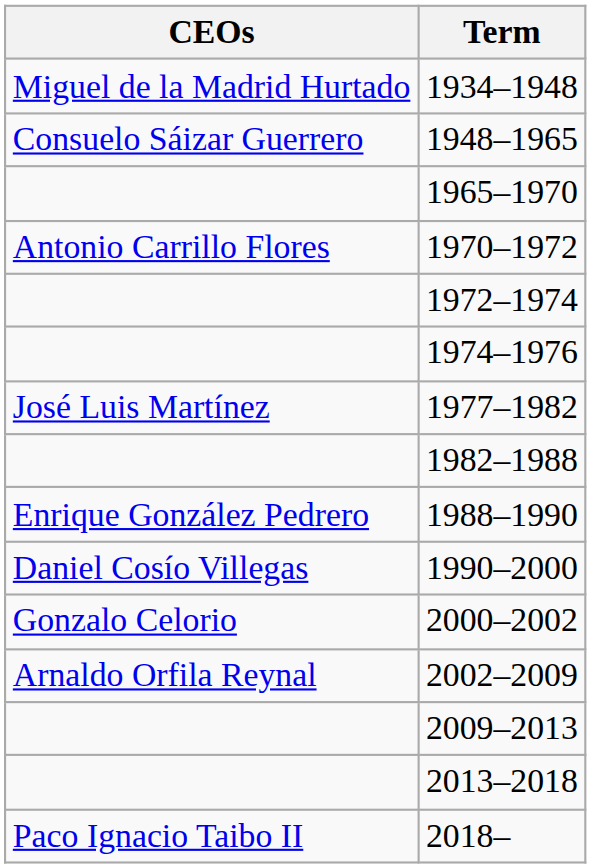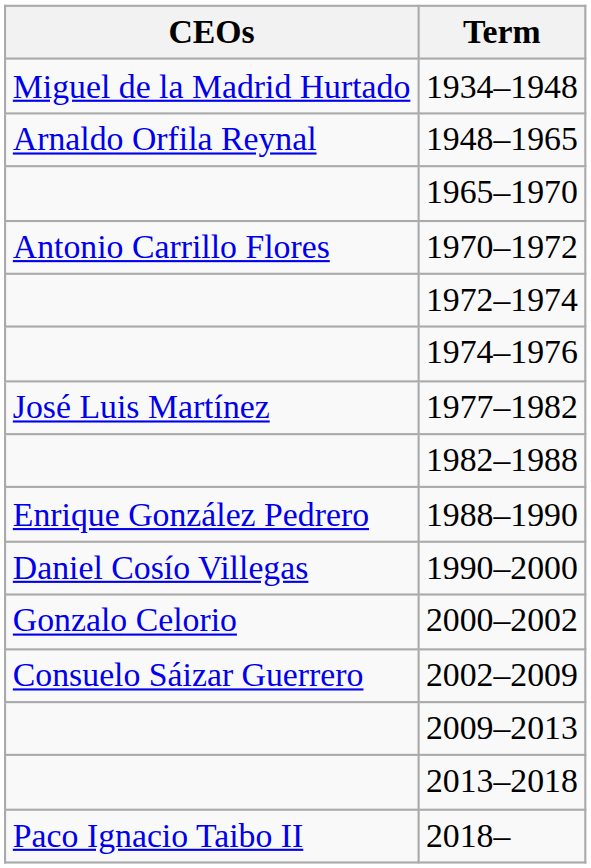 <table class="wikitable" align=left>
 <tr>
 <th>CEOs</th>
 <th>Term</th>
 </tr>
 <tr>
 <td><a href='#'>Miguel de la Madrid Hurtado</a></td>
 <td>1934–1948</td>
 </tr>
 <tr>
-<td><a href='#'>Consuelo Sáizar Guerrero</a></td>
+<td><a href='#'>Arnaldo Orfila Reynal</a></td>
 <td>1948–1965</td>
 </tr>
 <tr>
 <td></td>
 <td>1965–1970</td>
 </tr>
 <tr>
 <td><a href='#'>Antonio Carrillo Flores</a></td>
 <td>1970–1972</td>
 </tr>
 <tr>
 <td></td>
 <td>1972–1974</td>
 </tr>
 <tr>
 <td></td>
 <td>1974–1976</td>
 </tr>
 <tr>
 <td><a href='#'>José Luis Martínez</a></td>
 <td>1977–1982</td>
 </tr>
 <tr>
 <td></td>
 <td>1982–1988</td>
 </tr>
 <tr>
 <td><a href='#'>Enrique González Pedrero</a></td>
 <td>1988–1990</td>
 </tr>
 <tr>
 <td><a href='#'>Daniel Cosío Villegas</a></td>
 <td>1990–2000</td>
 </tr>
 <tr>
 <td><a href='#'>Gonzalo Celorio</a></td>
 <td>2000–2002</td>
 </tr>
 <tr>
-<td><a href='#'>Arnaldo Orfila Reynal</a></td>
+<td><a href='#'>Consuelo Sáizar Guerrero</a></td>
 <td>2002–2009</td>
 </tr>
 <tr>
 <td></td>
 <td>2009–2013</td>
 </tr>
 <tr>
 <td></td>
 <td>2013–2018</td>
 </tr>
 <tr>
 <td><a href='#'>Paco Ignacio Taibo II</a></td>
 <td>2018–</td>
 </tr>
 </table>
